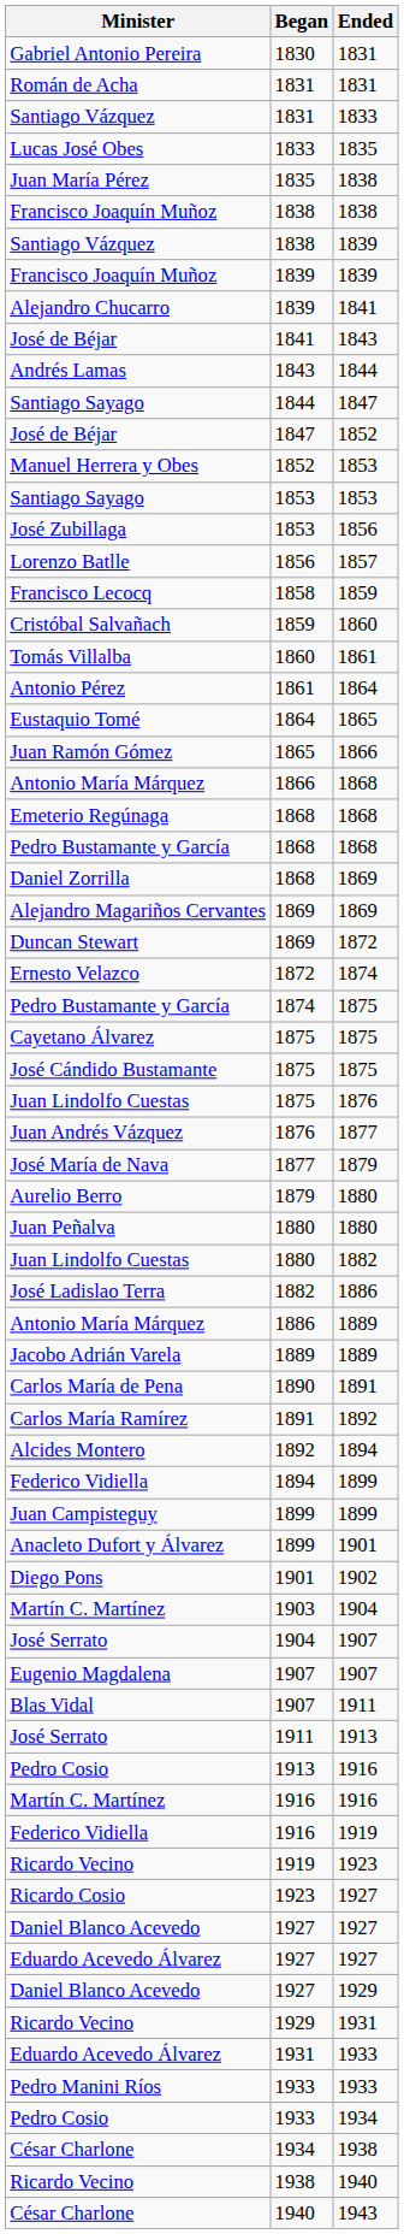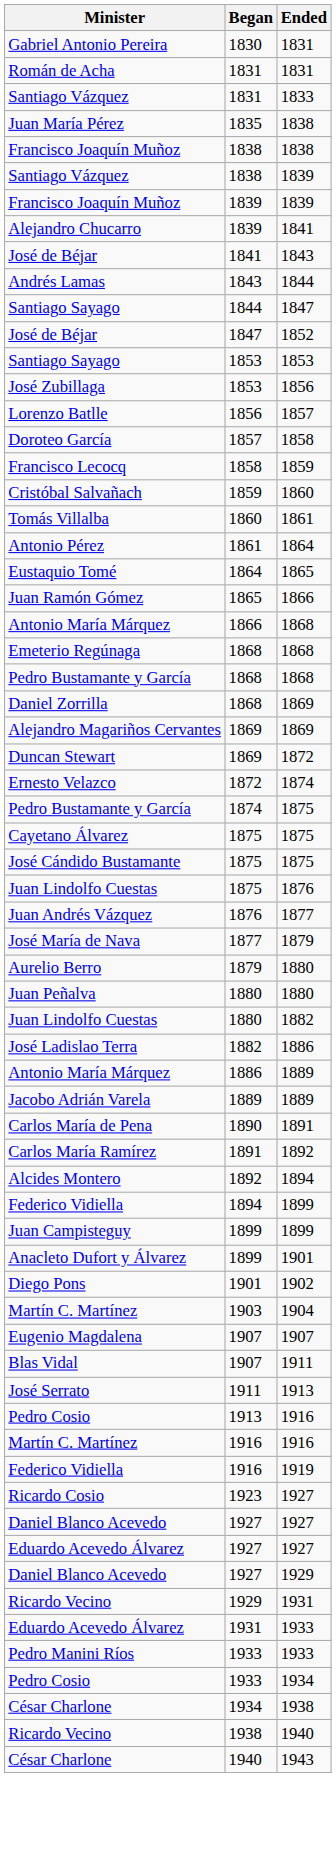 <table class="wikitable">
 <tr style="background:#efefef;">
 <th>Minister</th>
 <th>Began</th>
 <th>Ended</th>
 </tr>
 <tr>
 <td><a href='#'>Gabriel Antonio Pereira</a></td>
 <td>1830</td>
 <td>1831</td>
 </tr>
 <tr>
 <td><a href='#'>Román de Acha</a></td>
 <td>1831</td>
 <td>1831</td>
 </tr>
 <tr>
 <td><a href='#'>Santiago Vázquez</a></td>
 <td>1831</td>
 <td>1833</td>
-</tr>
-<tr>
-<td><a href='#'>Lucas José Obes</a></td>
-<td>1833</td>
-<td>1835</td>
 </tr>
 <tr>
 <td><a href='#'>Juan María Pérez</a></td>
 <td>1835</td>
 <td>1838</td>
 </tr>
 <tr>
 <td><a href='#'>Francisco Joaquín Muñoz</a></td>
 <td>1838</td>
 <td>1838</td>
 </tr>
 <tr>
 <td><a href='#'>Santiago Vázquez</a></td>
 <td>1838</td>
 <td>1839</td>
 </tr>
 <tr>
 <td><a href='#'>Francisco Joaquín Muñoz</a></td>
 <td>1839</td>
 <td>1839</td>
 </tr>
 <tr>
 <td><a href='#'>Alejandro Chucarro</a></td>
 <td>1839</td>
 <td>1841</td>
 </tr>
 <tr>
 <td><a href='#'>José de Béjar</a></td>
 <td>1841</td>
 <td>1843</td>
 </tr>
 <tr>
 <td><a href='#'>Andrés Lamas</a></td>
 <td>1843</td>
 <td>1844</td>
 </tr>
 <tr>
 <td><a href='#'>Santiago Sayago</a></td>
 <td>1844</td>
 <td>1847</td>
 </tr>
 <tr>
 <td><a href='#'>José de Béjar</a></td>
 <td>1847</td>
 <td>1852</td>
 </tr>
 <tr>
-<td><a href='#'>Manuel Herrera y Obes</a></td>
-<td>1852</td>
-<td>1853</td>
-</tr>
-<tr>
 <td><a href='#'>Santiago Sayago</a></td>
 <td>1853</td>
 <td>1853</td>
 </tr>
 <tr>
 <td><a href='#'>José Zubillaga</a></td>
 <td>1853</td>
 <td>1856</td>
 </tr>
 <tr>
 <td><a href='#'>Lorenzo Batlle</a></td>
 <td>1856</td>
 <td>1857</td>
+</tr>
+<tr>
+<td><a href='#'>Doroteo García</a></td>
+<td>1857</td>
+<td>1858</td>
 </tr>
 <tr>
 <td><a href='#'>Francisco Lecocq</a></td>
 <td>1858</td>
 <td>1859</td>
 </tr>
 <tr>
 <td><a href='#'>Cristóbal Salvañach</a></td>
 <td>1859</td>
 <td>1860</td>
 </tr>
 <tr>
 <td><a href='#'>Tomás Villalba</a></td>
 <td>1860</td>
 <td>1861</td>
 </tr>
 <tr>
 <td><a href='#'>Antonio Pérez</a></td>
 <td>1861</td>
 <td>1864</td>
 </tr>
 <tr>
 <td><a href='#'>Eustaquio Tomé</a></td>
 <td>1864</td>
 <td>1865</td>
 </tr>
 <tr>
 <td><a href='#'>Juan Ramón Gómez</a></td>
 <td>1865</td>
 <td>1866</td>
 </tr>
 <tr>
 <td><a href='#'>Antonio María Márquez</a></td>
 <td>1866</td>
 <td>1868</td>
 </tr>
 <tr>
 <td><a href='#'>Emeterio Regúnaga</a></td>
 <td>1868</td>
 <td>1868</td>
 </tr>
 <tr>
 <td><a href='#'>Pedro Bustamante y García</a></td>
 <td>1868</td>
 <td>1868</td>
 </tr>
 <tr>
 <td><a href='#'>Daniel Zorrilla</a></td>
 <td>1868</td>
 <td>1869</td>
 </tr>
 <tr>
 <td><a href='#'>Alejandro Magariños Cervantes</a></td>
 <td>1869</td>
 <td>1869</td>
 </tr>
 <tr>
 <td><a href='#'>Duncan Stewart</a></td>
 <td>1869</td>
 <td>1872</td>
 </tr>
 <tr>
 <td><a href='#'>Ernesto Velazco</a></td>
 <td>1872</td>
 <td>1874</td>
 </tr>
 <tr>
 <td><a href='#'>Pedro Bustamante y García</a></td>
 <td>1874</td>
 <td>1875</td>
 </tr>
 <tr>
 <td><a href='#'>Cayetano Álvarez</a></td>
 <td>1875</td>
 <td>1875</td>
 </tr>
 <tr>
 <td><a href='#'>José Cándido Bustamante</a></td>
 <td>1875</td>
 <td>1875</td>
 </tr>
 <tr>
 <td><a href='#'>Juan Lindolfo Cuestas</a></td>
 <td>1875</td>
 <td>1876</td>
 </tr>
 <tr>
 <td><a href='#'>Juan Andrés Vázquez</a></td>
 <td>1876</td>
 <td>1877</td>
 </tr>
 <tr>
 <td><a href='#'>José María de Nava</a></td>
 <td>1877</td>
 <td>1879</td>
 </tr>
 <tr>
 <td><a href='#'>Aurelio Berro</a></td>
 <td>1879</td>
 <td>1880</td>
 </tr>
 <tr>
 <td><a href='#'>Juan Peñalva</a></td>
 <td>1880</td>
 <td>1880</td>
 </tr>
 <tr>
 <td><a href='#'>Juan Lindolfo Cuestas</a></td>
 <td>1880</td>
 <td>1882</td>
 </tr>
 <tr>
 <td><a href='#'>José Ladislao Terra</a></td>
 <td>1882</td>
 <td>1886</td>
 </tr>
 <tr>
 <td><a href='#'>Antonio María Márquez</a></td>
 <td>1886</td>
 <td>1889</td>
 </tr>
 <tr>
 <td><a href='#'>Jacobo Adrián Varela</a></td>
 <td>1889</td>
 <td>1889</td>
 </tr>
 <tr>
 <td><a href='#'>Carlos María de Pena</a></td>
 <td>1890</td>
 <td>1891</td>
 </tr>
 <tr>
 <td><a href='#'>Carlos María Ramírez</a></td>
 <td>1891</td>
 <td>1892</td>
 </tr>
 <tr>
 <td><a href='#'>Alcides Montero</a></td>
 <td>1892</td>
 <td>1894</td>
 </tr>
 <tr>
 <td><a href='#'>Federico Vidiella</a></td>
 <td>1894</td>
 <td>1899</td>
 </tr>
 <tr>
 <td><a href='#'>Juan Campisteguy</a></td>
 <td>1899</td>
 <td>1899</td>
 </tr>
 <tr>
 <td><a href='#'>Anacleto Dufort y Álvarez</a></td>
 <td>1899</td>
 <td>1901</td>
 </tr>
 <tr>
 <td><a href='#'>Diego Pons</a></td>
 <td>1901</td>
 <td>1902</td>
 </tr>
 <tr>
 <td><a href='#'>Martín C. Martínez</a></td>
 <td>1903</td>
 <td>1904</td>
 </tr>
 <tr>
-<td><a href='#'>José Serrato</a></td>
-<td>1904</td>
-<td>1907</td>
-</tr>
-<tr>
 <td><a href='#'>Eugenio Magdalena</a></td>
 <td>1907</td>
 <td>1907</td>
 </tr>
 <tr>
 <td><a href='#'>Blas Vidal</a></td>
 <td>1907</td>
 <td>1911</td>
 </tr>
 <tr>
 <td><a href='#'>José Serrato</a></td>
 <td>1911</td>
 <td>1913</td>
 </tr>
 <tr>
 <td><a href='#'>Pedro Cosio</a></td>
 <td>1913</td>
 <td>1916</td>
 </tr>
 <tr>
 <td><a href='#'>Martín C. Martínez</a></td>
 <td>1916</td>
 <td>1916</td>
 </tr>
 <tr>
 <td><a href='#'>Federico Vidiella</a></td>
 <td>1916</td>
 <td>1919</td>
-</tr>
-<tr>
-<td><a href='#'>Ricardo Vecino</a></td>
-<td>1919</td>
-<td>1923</td>
 </tr>
 <tr>
 <td><a href='#'>Ricardo Cosio</a></td>
 <td>1923</td>
 <td>1927</td>
 </tr>
 <tr>
 <td><a href='#'>Daniel Blanco Acevedo</a></td>
 <td>1927</td>
 <td>1927</td>
 </tr>
 <tr>
 <td><a href='#'>Eduardo Acevedo Álvarez</a></td>
 <td>1927</td>
 <td>1927</td>
 </tr>
 <tr>
 <td><a href='#'>Daniel Blanco Acevedo</a></td>
 <td>1927</td>
 <td>1929</td>
 </tr>
 <tr>
 <td><a href='#'>Ricardo Vecino</a></td>
 <td>1929</td>
 <td>1931</td>
 </tr>
 <tr>
 <td><a href='#'>Eduardo Acevedo Álvarez</a></td>
 <td>1931</td>
 <td>1933</td>
 </tr>
 <tr>
 <td><a href='#'>Pedro Manini Ríos</a></td>
 <td>1933</td>
 <td>1933</td>
 </tr>
 <tr>
 <td><a href='#'>Pedro Cosio</a></td>
 <td>1933</td>
 <td>1934</td>
 </tr>
 <tr>
 <td><a href='#'>César Charlone</a></td>
 <td>1934</td>
 <td>1938</td>
 </tr>
 <tr>
 <td><a href='#'>Ricardo Vecino</a></td>
 <td>1938</td>
 <td>1940</td>
 </tr>
 <tr>
 <td><a href='#'>César Charlone</a></td>
 <td>1940</td>
 <td>1943</td>
 </tr>
 </table>
